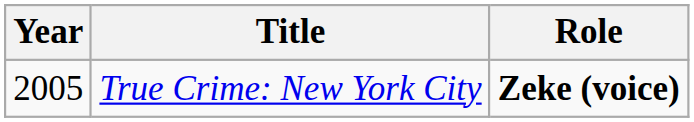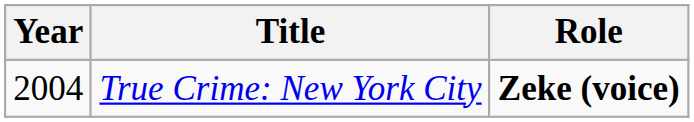 <table class="wikitable">
 <tr>
 <th>Year</th>
 <th>Title</th>
 <th>Role</th>
 </tr>
 <tr>
-<td rowspan=1>2005</td>
+<td rowspan=1>2004</td>
 <td><em><a href='#'>True Crime: New York City</a></em></td>
 <td><strong>Zeke (voice)</strong></td>
 </tr>
 </table>
